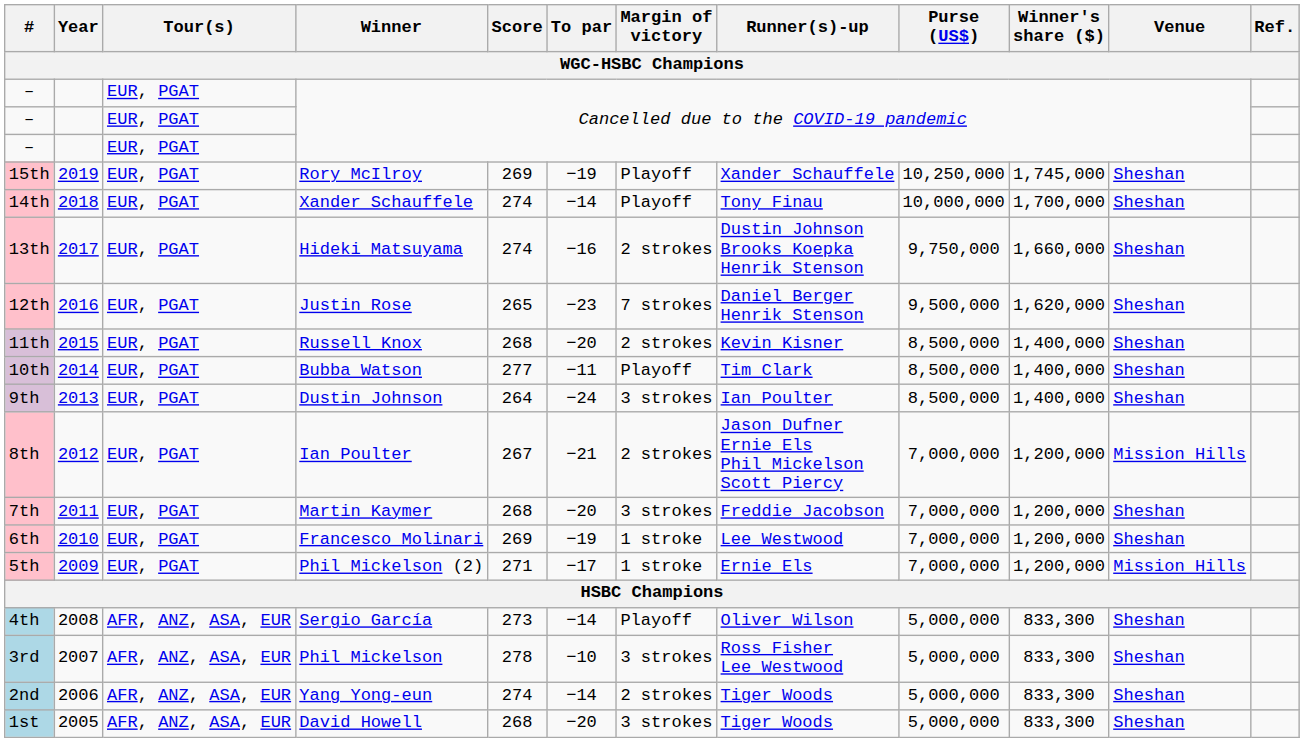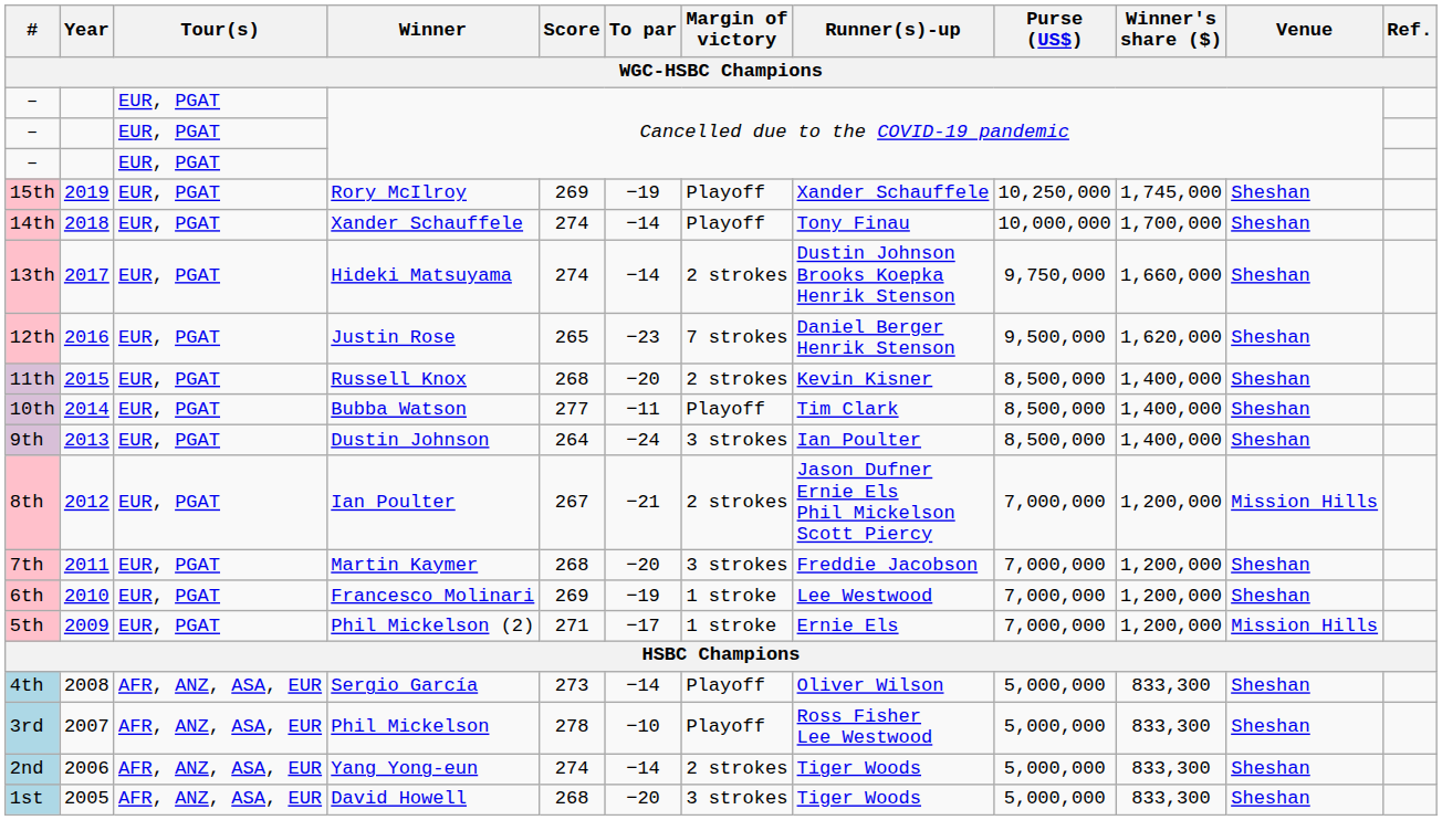 <table class="wikitable" style="font-size:95%">
 <tr>
 <th>#</th>
 <th>Year</th>
 <th>Tour(s)</th>
 <th>Winner</th>
 <th>Score</th>
 <th>To par</th>
 <th>Margin of<br>victory</th>
 <th>Runner(s)-up</th>
 <th>Purse<br>(<a href='#'>US$</a>)</th>
 <th>Winner's<br>share ($)</th>
 <th>Venue</th>
 <th>Ref.</th>
 </tr>
 <tr>
 <th colspan="13">WGC-HSBC Champions</th>
 </tr>
 <tr>
 <td align=center>–</td>
 <td align=center></td>
 <td><a href='#'>EUR</a>, <a href='#'>PGAT</a></td>
 <td rowspan=3 colspan=8 align=center><em>Cancelled due to the <a href='#'>COVID-19 pandemic</a></em></td>
 <td></td>
 </tr>
 <tr>
 <td align=center>–</td>
 <td align=center></td>
 <td><a href='#'>EUR</a>, <a href='#'>PGAT</a></td>
 <td></td>
 </tr>
 <tr>
 <td align=center>–</td>
 <td align=center></td>
 <td><a href='#'>EUR</a>, <a href='#'>PGAT</a></td>
 <td></td>
 </tr>
 <tr>
 <td style="background:pink">15th</td>
 <td align=center><a href='#'>2019</a></td>
 <td><a href='#'>EUR</a>, <a href='#'>PGAT</a></td>
 <td> <a href='#'>Rory McIlroy</a></td>
 <td align="center">269</td>
 <td align=center>−19</td>
 <td>Playoff</td>
 <td> <a href='#'>Xander Schauffele</a></td>
 <td align="center">10,250,000</td>
 <td align="center">1,745,000</td>
 <td><a href='#'>Sheshan</a></td>
 <td></td>
 </tr>
 <tr>
 <td style="background:pink">14th</td>
 <td align=center><a href='#'>2018</a></td>
 <td><a href='#'>EUR</a>, <a href='#'>PGAT</a></td>
 <td> <a href='#'>Xander Schauffele</a></td>
 <td align="center">274</td>
 <td align=center>−14</td>
 <td>Playoff</td>
 <td> <a href='#'>Tony Finau</a></td>
 <td align="center">10,000,000</td>
 <td align="center">1,700,000</td>
 <td><a href='#'>Sheshan</a></td>
 <td></td>
 </tr>
 <tr>
 <td style="background:pink">13th</td>
 <td align=center><a href='#'>2017</a></td>
 <td><a href='#'>EUR</a>, <a href='#'>PGAT</a></td>
 <td> <a href='#'>Hideki Matsuyama</a></td>
 <td align="center">274</td>
-<td align=center>−16</td>
+<td align=center>−14</td>
 <td>2 strokes</td>
 <td> <a href='#'>Dustin Johnson</a><br> <a href='#'>Brooks Koepka</a><br> <a href='#'>Henrik Stenson</a></td>
 <td align="center">9,750,000</td>
 <td align="center">1,660,000</td>
 <td><a href='#'>Sheshan</a></td>
 <td></td>
 </tr>
 <tr>
 <td style="background:pink">12th</td>
 <td align=center><a href='#'>2016</a></td>
 <td><a href='#'>EUR</a>, <a href='#'>PGAT</a></td>
 <td> <a href='#'>Justin Rose</a></td>
 <td align="center">265</td>
 <td align=center>−23</td>
 <td>7 strokes</td>
 <td> <a href='#'>Daniel Berger</a><br> <a href='#'>Henrik Stenson</a></td>
 <td align="center">9,500,000</td>
 <td align="center">1,620,000</td>
 <td><a href='#'>Sheshan</a></td>
 <td></td>
 </tr>
 <tr>
 <td style="background:thistle">11th</td>
 <td align=center><a href='#'>2015</a></td>
 <td><a href='#'>EUR</a>, <a href='#'>PGAT</a></td>
 <td> <a href='#'>Russell Knox</a></td>
 <td align="center">268</td>
 <td align=center>−20</td>
 <td>2 strokes</td>
 <td> <a href='#'>Kevin Kisner</a></td>
 <td align="center">8,500,000</td>
 <td align="center">1,400,000</td>
 <td><a href='#'>Sheshan</a></td>
 <td></td>
 </tr>
 <tr>
 <td style="background:thistle">10th</td>
 <td align=center><a href='#'>2014</a></td>
 <td><a href='#'>EUR</a>, <a href='#'>PGAT</a></td>
 <td> <a href='#'>Bubba Watson</a></td>
 <td align="center">277</td>
 <td align=center>−11</td>
 <td>Playoff</td>
 <td> <a href='#'>Tim Clark</a></td>
 <td align="center">8,500,000</td>
 <td align="center">1,400,000</td>
 <td><a href='#'>Sheshan</a></td>
 <td></td>
 </tr>
 <tr>
 <td style="background:thistle">9th</td>
 <td align=center><a href='#'>2013</a></td>
 <td><a href='#'>EUR</a>, <a href='#'>PGAT</a></td>
 <td> <a href='#'>Dustin Johnson</a></td>
 <td align="center">264</td>
 <td align=center>−24</td>
 <td>3 strokes</td>
 <td> <a href='#'>Ian Poulter</a></td>
 <td align="center">8,500,000</td>
 <td align="center">1,400,000</td>
 <td><a href='#'>Sheshan</a></td>
 <td></td>
 </tr>
 <tr>
 <td style="background:pink">8th</td>
 <td align=center><a href='#'>2012</a></td>
 <td><a href='#'>EUR</a>, <a href='#'>PGAT</a></td>
 <td> <a href='#'>Ian Poulter</a></td>
 <td align="center">267</td>
 <td align=center>−21</td>
 <td>2 strokes</td>
 <td> <a href='#'>Jason Dufner</a><br> <a href='#'>Ernie Els</a><br> <a href='#'>Phil Mickelson</a><br> <a href='#'>Scott Piercy</a></td>
 <td align="center">7,000,000</td>
 <td align="center">1,200,000</td>
 <td><a href='#'>Mission Hills</a></td>
 <td></td>
 </tr>
 <tr>
 <td style="background:pink">7th</td>
 <td align=center><a href='#'>2011</a></td>
 <td><a href='#'>EUR</a>, <a href='#'>PGAT</a></td>
 <td> <a href='#'>Martin Kaymer</a></td>
 <td align="center">268</td>
 <td align=center>−20</td>
 <td>3 strokes</td>
 <td> <a href='#'>Freddie Jacobson</a></td>
 <td align="center">7,000,000</td>
 <td align="center">1,200,000</td>
 <td><a href='#'>Sheshan</a></td>
 <td></td>
 </tr>
 <tr>
 <td style="background:pink">6th</td>
 <td align=center><a href='#'>2010</a></td>
 <td><a href='#'>EUR</a>, <a href='#'>PGAT</a></td>
 <td> <a href='#'>Francesco Molinari</a></td>
 <td align="center">269</td>
 <td align=center>−19</td>
 <td>1 stroke</td>
 <td> <a href='#'>Lee Westwood</a></td>
 <td align="center">7,000,000</td>
 <td align="center">1,200,000</td>
 <td><a href='#'>Sheshan</a></td>
 <td></td>
 </tr>
 <tr>
 <td style="background:pink">5th</td>
 <td align=center><a href='#'>2009</a></td>
 <td><a href='#'>EUR</a>, <a href='#'>PGAT</a></td>
 <td> <a href='#'>Phil Mickelson</a> (2)</td>
 <td align="center">271</td>
 <td align=center>−17</td>
 <td>1 stroke</td>
 <td> <a href='#'>Ernie Els</a></td>
 <td align="center">7,000,000</td>
 <td align="center">1,200,000</td>
 <td><a href='#'>Mission Hills</a></td>
 <td></td>
 </tr>
 <tr>
 <th colspan="13">HSBC Champions</th>
 </tr>
 <tr>
 <td style="background:lightblue">4th</td>
 <td align=center>2008</td>
 <td><a href='#'>AFR</a>, <a href='#'>ANZ</a>, <a href='#'>ASA</a>, <a href='#'>EUR</a></td>
 <td> <a href='#'>Sergio García</a></td>
 <td align="center">273</td>
 <td align=center>−14</td>
 <td>Playoff</td>
 <td> <a href='#'>Oliver Wilson</a></td>
 <td align="center">5,000,000</td>
 <td align="center">833,300</td>
 <td><a href='#'>Sheshan</a></td>
 <td></td>
 </tr>
 <tr>
 <td style="background:lightblue">3rd</td>
 <td align=center>2007</td>
 <td><a href='#'>AFR</a>, <a href='#'>ANZ</a>, <a href='#'>ASA</a>, <a href='#'>EUR</a></td>
 <td> <a href='#'>Phil Mickelson</a></td>
 <td align="center">278</td>
 <td align=center>−10</td>
-<td>3 strokes</td>
+<td>Playoff</td>
 <td> <a href='#'>Ross Fisher</a><br> <a href='#'>Lee Westwood</a></td>
 <td align="center">5,000,000</td>
 <td align="center">833,300</td>
 <td><a href='#'>Sheshan</a></td>
 <td></td>
 </tr>
 <tr>
 <td style="background:lightblue">2nd</td>
 <td align=center>2006</td>
 <td><a href='#'>AFR</a>, <a href='#'>ANZ</a>, <a href='#'>ASA</a>, <a href='#'>EUR</a></td>
 <td> <a href='#'>Yang Yong-eun</a></td>
 <td align="center">274</td>
 <td align=center>−14</td>
 <td>2 strokes</td>
 <td> <a href='#'>Tiger Woods</a></td>
 <td align="center">5,000,000</td>
 <td align="center">833,300</td>
 <td><a href='#'>Sheshan</a></td>
 <td></td>
 </tr>
 <tr>
 <td style="background:lightblue">1st</td>
 <td align=center>2005</td>
 <td><a href='#'>AFR</a>, <a href='#'>ANZ</a>, <a href='#'>ASA</a>, <a href='#'>EUR</a></td>
 <td> <a href='#'>David Howell</a></td>
 <td align="center">268</td>
 <td align=center>−20</td>
 <td>3 strokes</td>
 <td> <a href='#'>Tiger Woods</a></td>
 <td align="center">5,000,000</td>
 <td align="center">833,300</td>
 <td><a href='#'>Sheshan</a></td>
 <td></td>
 </tr>
 </table>
